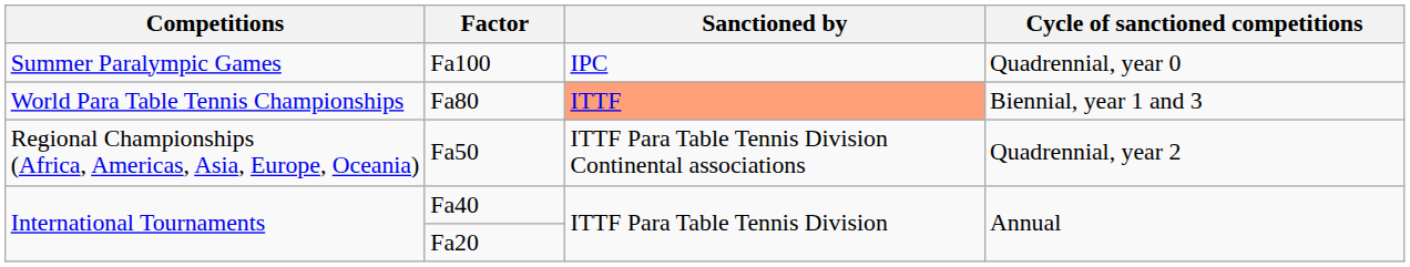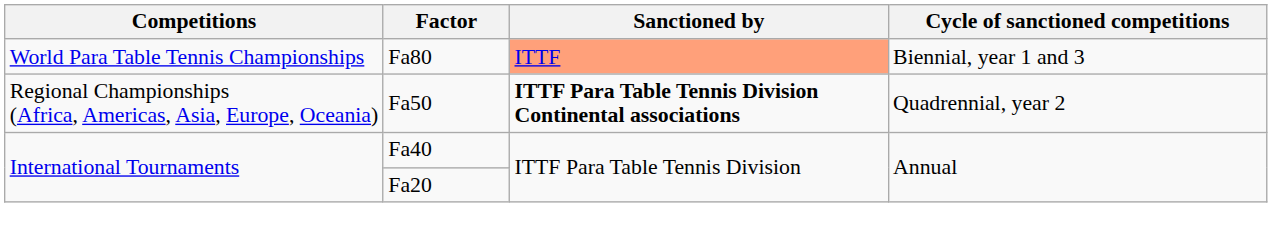 <table class="wikitable">
 <tr>
 <th width=30%>Competitions</th>
 <th width=10%>Factor</th>
 <th width=30%>Sanctioned by</th>
 <th width=30%>Cycle of sanctioned competitions</th>
-</tr>
-<tr>
-<td><a href='#'>Summer Paralympic Games</a></td>
-<td>Fa100</td>
-<td><a href='#'>IPC</a></td>
-<td>Quadrennial, year 0</td>
 </tr>
 <tr>
 <td><a href='#'>World Para Table Tennis Championships</a></td>
 <td>Fa80</td>
 <td style="background: lightsalmon;"><a href='#'>ITTF</a></td>
 <td>Biennial, year 1 and 3</td>
 </tr>
 <tr>
 <td>Regional Championships<br>(<a href='#'>Africa</a>, <a href='#'>Americas</a>, <a href='#'>Asia</a>, <a href='#'>Europe</a>, <a href='#'>Oceania</a>)</td>
 <td>Fa50</td>
-<td>ITTF Para Table Tennis Division<br>Continental associations</td>
+<td><strong>ITTF Para Table Tennis Division<br>Continental associations</strong></td>
 <td>Quadrennial, year 2</td>
 </tr>
 <tr>
 <td rowspan=2><a href='#'>International Tournaments</a></td>
 <td>Fa40</td>
 <td rowspan=2>ITTF Para Table Tennis Division</td>
 <td rowspan=2>Annual</td>
 </tr>
 <tr>
 <td>Fa20</td>
 </tr>
 </table>
